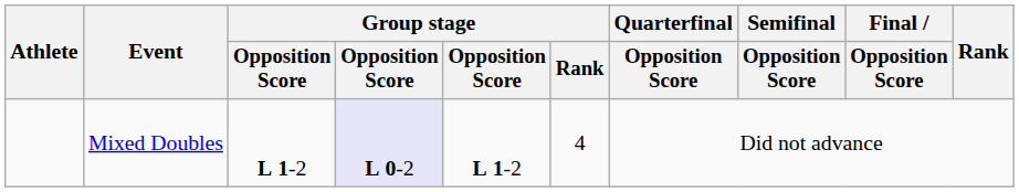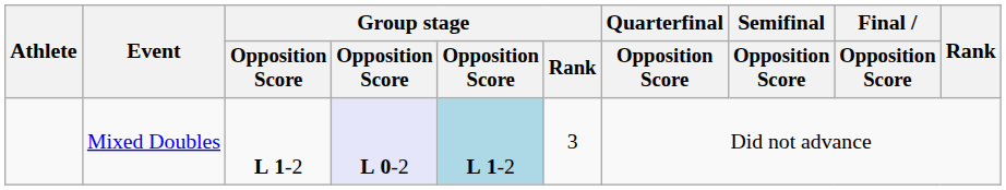 <table class="wikitable" style="font-size:90%">
 <tr>
 <th rowspan=2>Athlete</th>
 <th rowspan=2>Event</th>
 <th colspan=4>Group stage</th>
 <th>Quarterfinal</th>
 <th>Semifinal</th>
 <th>Final / </th>
 <th rowspan=2>Rank</th>
 </tr>
 <tr style="font-size:95%">
 <th>Opposition<br>Score</th>
 <th>Opposition<br>Score</th>
 <th>Opposition<br>Score</th>
 <th>Rank</th>
 <th>Opposition<br>Score</th>
 <th>Opposition<br>Score</th>
 <th>Opposition<br>Score</th>
 </tr>
 <tr align=center>
 <td align=left><br></td>
 <td align=left><a href='#'>Mixed Doubles</a></td>
 <td><small><br></small> <br> <strong>L</strong> <strong>1</strong>-2</td>
 <td style="background: lavender;"><small><br></small> <br> <strong>L</strong> <strong>0</strong>-2</td>
-<td><small><br></small> <br> <strong>L</strong> <strong>1</strong>-2</td>
-<td>4</td>
+<td style="background: lightblue;"><small><br></small> <br> <strong>L</strong> <strong>1</strong>-2</td>
+<td>3</td>
 <td colspan=4>Did not advance</td>
 </tr>
 </table>
